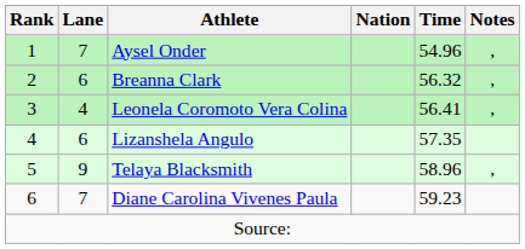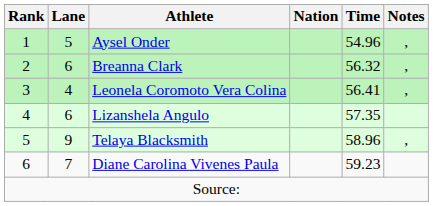 <table class="wikitable sortable" style="text-align:center;">
 <tr>
 <th scope="col" style="width: 10px;">Rank</th>
 <th scope="col" style="width: 10px;">Lane</th>
 <th scope="col">Athlete</th>
 <th scope="col">Nation</th>
 <th scope="col">Time</th>
 <th scope="col">Notes</th>
 </tr>
 <tr bgcolor=#bbf3bb>
 <td>1</td>
-<td>7</td>
+<td>5</td>
 <td align=left><a href='#'>Aysel Onder</a></td>
 <td align=left></td>
 <td>54.96</td>
 <td>, </td>
 </tr>
 <tr bgcolor=#bbf3bb>
 <td>2</td>
 <td>6</td>
 <td align=left><a href='#'>Breanna Clark</a></td>
 <td align=left></td>
 <td>56.32</td>
 <td>, </td>
 </tr>
 <tr bgcolor=#bbf3bb>
 <td>3</td>
 <td>4</td>
 <td align=left><a href='#'>Leonela Coromoto Vera Colina</a></td>
 <td align=left></td>
 <td>56.41</td>
 <td>, </td>
 </tr>
 <tr bgcolor=#ddffdd>
 <td>4</td>
 <td>6</td>
 <td align=left><a href='#'>Lizanshela Angulo</a></td>
 <td align=left></td>
 <td>57.35</td>
 <td></td>
 </tr>
 <tr bgcolor=#ddffdd>
 <td>5</td>
 <td>9</td>
 <td align=left><a href='#'>Telaya Blacksmith</a></td>
 <td align=left></td>
 <td>58.96</td>
 <td>, </td>
 </tr>
 <tr>
 <td>6</td>
 <td>7</td>
 <td align=left><a href='#'>Diane Carolina Vivenes Paula</a></td>
 <td align=left></td>
 <td>59.23</td>
 <td></td>
 </tr>
 <tr class="sortbottom">
 <td colspan = 6>Source:</td>
 </tr>
 </table>
